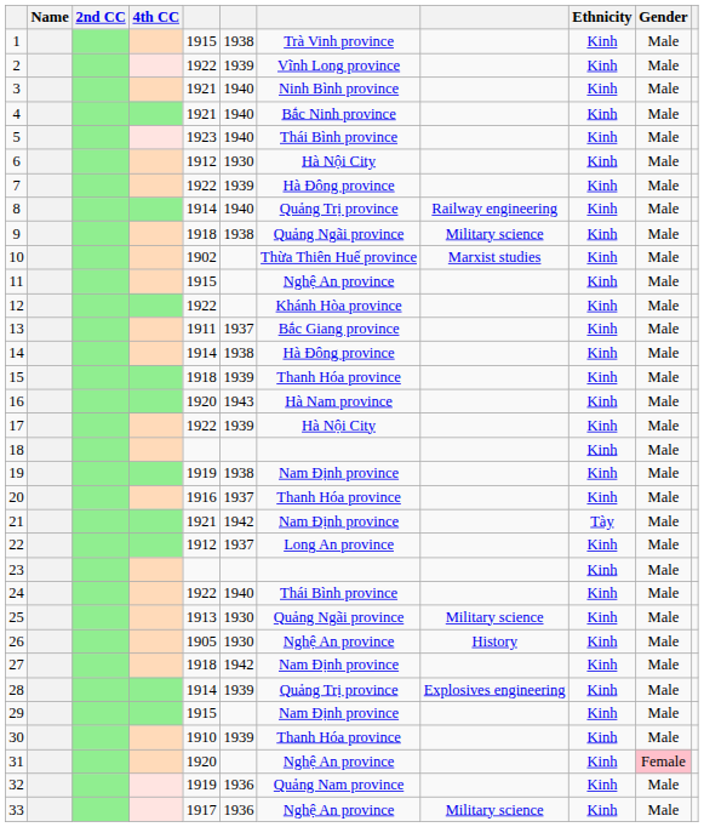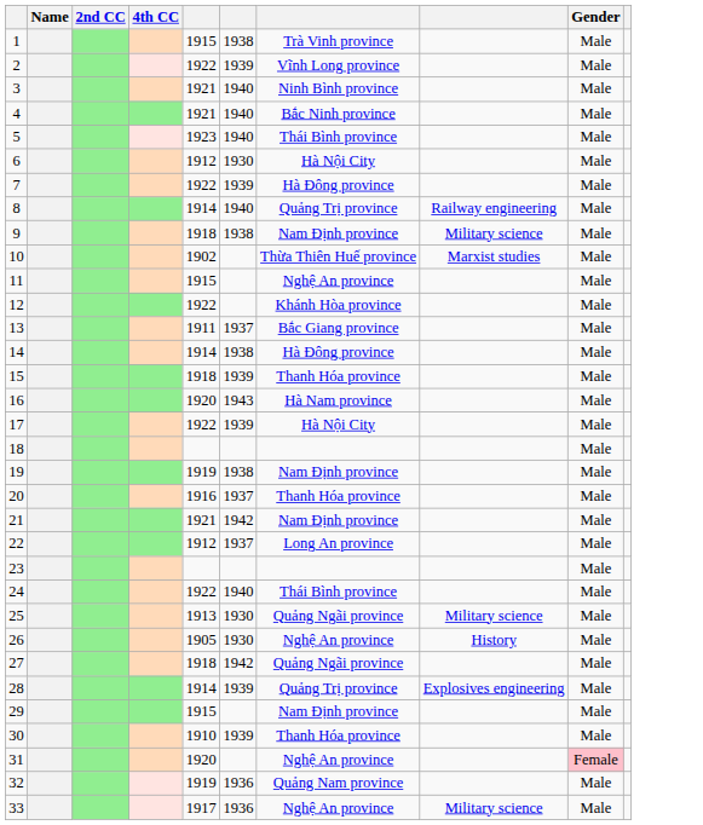 <table class="wikitable sortable" style=text-align:center>
 <tr>
 <th scope="col"></th>
 <th scope="col">Name</th>
 <th scope="col"><a href='#'>2nd CC</a></th>
 <th scope="col"><a href='#'>4th CC</a></th>
 <th scope="col"></th>
 <th scope="col"></th>
 <th scope="col"></th>
 <th scope="col"></th>
-<th scope="col">Ethnicity</th>
 <th scope="col">Gender</th>
 <th scope="col" class="unsortable"></th>
 </tr>
 <tr>
 <td>1</td>
 <th align="center" scope="row" style="font-weight:normal;"></th>
 <td bgcolor = LightGreen></td>
 <td bgcolor = PeachPuff></td>
 <td>1915</td>
 <td>1938</td>
 <td><a href='#'>Trà Vinh province</a></td>
 <td></td>
-<td><a href='#'>Kinh</a></td>
 <td>Male</td>
 <td></td>
 </tr>
 <tr>
 <td>2</td>
 <th align="center" scope="row" style="font-weight:normal;"></th>
 <td bgcolor = LightGreen></td>
 <td bgcolor = MistyRose></td>
 <td>1922</td>
 <td>1939</td>
 <td><a href='#'>Vĩnh Long province</a></td>
 <td></td>
-<td><a href='#'>Kinh</a></td>
 <td>Male</td>
 <td></td>
 </tr>
 <tr>
 <td>3</td>
 <th align="center" scope="row" style="font-weight:normal;"></th>
 <td bgcolor = LightGreen></td>
 <td bgcolor = PeachPuff></td>
 <td>1921</td>
 <td>1940</td>
 <td><a href='#'>Ninh Bình province</a></td>
 <td></td>
-<td><a href='#'>Kinh</a></td>
 <td>Male</td>
 <td></td>
 </tr>
 <tr>
 <td>4</td>
 <th align="center" scope="row" style="font-weight:normal;"></th>
 <td bgcolor = LightGreen></td>
 <td bgcolor = LightGreen></td>
 <td>1921</td>
 <td>1940</td>
 <td><a href='#'>Bắc Ninh province</a></td>
 <td></td>
-<td><a href='#'>Kinh</a></td>
 <td>Male</td>
 <td></td>
 </tr>
 <tr>
 <td>5</td>
 <th align="center" scope="row" style="font-weight:normal;"></th>
 <td bgcolor = LightGreen></td>
 <td bgcolor = MistyRose></td>
 <td>1923</td>
 <td>1940</td>
 <td><a href='#'>Thái Bình province</a></td>
 <td></td>
-<td><a href='#'>Kinh</a></td>
 <td>Male</td>
 <td></td>
 </tr>
 <tr>
 <td>6</td>
 <th align="center" scope="row" style="font-weight:normal;"></th>
 <td bgcolor = LightGreen></td>
 <td bgcolor = PeachPuff></td>
 <td>1912</td>
 <td>1930</td>
 <td><a href='#'>Hà Nội City</a></td>
 <td></td>
-<td><a href='#'>Kinh</a></td>
 <td>Male</td>
 <td></td>
 </tr>
 <tr>
 <td>7</td>
 <th align="center" scope="row" style="font-weight:normal;"></th>
 <td bgcolor = LightGreen></td>
 <td bgcolor = PeachPuff></td>
 <td>1922</td>
 <td>1939</td>
 <td><a href='#'>Hà Đông province</a></td>
 <td></td>
-<td><a href='#'>Kinh</a></td>
 <td>Male</td>
 <td></td>
 </tr>
 <tr>
 <td>8</td>
 <th align="center" scope="row" style="font-weight:normal;"></th>
 <td bgcolor = LightGreen></td>
 <td bgcolor = LightGreen></td>
 <td>1914</td>
 <td>1940</td>
 <td><a href='#'>Quảng Trị province</a></td>
 <td><a href='#'>Railway engineering</a></td>
-<td><a href='#'>Kinh</a></td>
 <td>Male</td>
 <td></td>
 </tr>
 <tr>
 <td>9</td>
 <th align="center" scope="row" style="font-weight:normal;"></th>
 <td bgcolor = LightGreen></td>
 <td bgcolor = PeachPuff></td>
 <td>1918</td>
 <td>1938</td>
-<td><a href='#'>Quảng Ngãi province</a></td>
+<td><a href='#'>Nam Định province</a></td>
 <td><a href='#'>Military science</a></td>
-<td><a href='#'>Kinh</a></td>
 <td>Male</td>
 <td></td>
 </tr>
 <tr>
 <td>10</td>
 <th align="center" scope="row" style="font-weight:normal;"></th>
 <td bgcolor = LightGreen></td>
 <td bgcolor = PeachPuff></td>
 <td>1902</td>
 <td></td>
 <td><a href='#'>Thừa Thiên Huế province</a></td>
 <td><a href='#'>Marxist studies</a></td>
-<td><a href='#'>Kinh</a></td>
 <td>Male</td>
 <td></td>
 </tr>
 <tr>
 <td>11</td>
 <th align="center" scope="row" style="font-weight:normal;"></th>
 <td bgcolor = LightGreen></td>
 <td bgcolor = PeachPuff></td>
 <td>1915</td>
 <td></td>
 <td><a href='#'>Nghệ An province</a></td>
 <td></td>
-<td><a href='#'>Kinh</a></td>
 <td>Male</td>
 <td></td>
 </tr>
 <tr>
 <td>12</td>
 <th align="center" scope="row" style="font-weight:normal;"></th>
 <td bgcolor = LightGreen></td>
 <td bgcolor = LightGreen></td>
 <td>1922</td>
 <td></td>
 <td><a href='#'>Khánh Hòa province</a></td>
 <td></td>
-<td><a href='#'>Kinh</a></td>
 <td>Male</td>
 <td></td>
 </tr>
 <tr>
 <td>13</td>
 <th align="center" scope="row" style="font-weight:normal;"></th>
 <td bgcolor = LightGreen></td>
 <td bgcolor = PeachPuff></td>
 <td>1911</td>
 <td>1937</td>
 <td><a href='#'>Bắc Giang province</a></td>
 <td></td>
-<td><a href='#'>Kinh</a></td>
 <td>Male</td>
 <td></td>
 </tr>
 <tr>
 <td>14</td>
 <th align="center" scope="row" style="font-weight:normal;"></th>
 <td bgcolor = LightGreen></td>
 <td bgcolor = PeachPuff></td>
 <td>1914</td>
 <td>1938</td>
 <td><a href='#'>Hà Đông province</a></td>
 <td></td>
-<td><a href='#'>Kinh</a></td>
 <td>Male</td>
 <td></td>
 </tr>
 <tr>
 <td>15</td>
 <th align="center" scope="row" style="font-weight:normal;"></th>
 <td bgcolor = LightGreen></td>
 <td bgcolor = LightGreen></td>
 <td>1918</td>
 <td>1939</td>
 <td><a href='#'>Thanh Hóa province</a></td>
 <td></td>
-<td><a href='#'>Kinh</a></td>
 <td>Male</td>
 <td></td>
 </tr>
 <tr>
 <td>16</td>
 <th align="center" scope="row" style="font-weight:normal;"></th>
 <td bgcolor = LightGreen></td>
 <td bgcolor = LightGreen></td>
 <td>1920</td>
 <td>1943</td>
 <td><a href='#'>Hà Nam province</a></td>
 <td></td>
-<td><a href='#'>Kinh</a></td>
 <td>Male</td>
 <td></td>
 </tr>
 <tr>
 <td>17</td>
 <th align="center" scope="row" style="font-weight:normal;"></th>
 <td bgcolor = LightGreen></td>
 <td bgcolor = PeachPuff></td>
 <td>1922</td>
 <td>1939</td>
 <td><a href='#'>Hà Nội City</a></td>
 <td></td>
-<td><a href='#'>Kinh</a></td>
 <td>Male</td>
 <td></td>
 </tr>
 <tr>
 <td>18</td>
 <th align="center" scope="row" style="font-weight:normal;"></th>
 <td bgcolor = LightGreen></td>
 <td bgcolor = PeachPuff></td>
 <td></td>
 <td></td>
 <td></td>
 <td></td>
-<td><a href='#'>Kinh</a></td>
 <td>Male</td>
 <td></td>
 </tr>
 <tr>
 <td>19</td>
 <th align="center" scope="row" style="font-weight:normal;"></th>
 <td bgcolor = LightGreen></td>
 <td bgcolor = LightGreen></td>
 <td>1919</td>
 <td>1938</td>
 <td><a href='#'>Nam Định province</a></td>
 <td></td>
-<td><a href='#'>Kinh</a></td>
 <td>Male</td>
 <td></td>
 </tr>
 <tr>
 <td>20</td>
 <th align="center" scope="row" style="font-weight:normal;"></th>
 <td bgcolor = LightGreen></td>
 <td bgcolor = PeachPuff></td>
 <td>1916</td>
 <td>1937</td>
 <td><a href='#'>Thanh Hóa province</a></td>
 <td></td>
-<td><a href='#'>Kinh</a></td>
 <td>Male</td>
 <td></td>
 </tr>
 <tr>
 <td>21</td>
 <th align="center" scope="row" style="font-weight:normal;"></th>
 <td bgcolor = LightGreen></td>
 <td bgcolor = LightGreen></td>
 <td>1921</td>
 <td>1942</td>
 <td><a href='#'>Nam Định province</a></td>
 <td></td>
-<td><a href='#'>Tày</a></td>
 <td>Male</td>
 <td></td>
 </tr>
 <tr>
 <td>22</td>
 <th align="center" scope="row" style="font-weight:normal;"></th>
 <td bgcolor = LightGreen></td>
 <td bgcolor = LightGreen></td>
 <td>1912</td>
 <td>1937</td>
 <td><a href='#'>Long An province</a></td>
 <td></td>
-<td><a href='#'>Kinh</a></td>
 <td>Male</td>
 <td></td>
 </tr>
 <tr>
 <td>23</td>
 <th align="center" scope="row" style="font-weight:normal;"></th>
 <td bgcolor = LightGreen></td>
 <td bgcolor = PeachPuff></td>
 <td></td>
 <td></td>
 <td></td>
 <td></td>
-<td><a href='#'>Kinh</a></td>
 <td>Male</td>
 <td></td>
 </tr>
 <tr>
 <td>24</td>
 <th align="center" scope="row" style="font-weight:normal;"></th>
 <td bgcolor = LightGreen></td>
 <td bgcolor = PeachPuff></td>
 <td>1922</td>
 <td>1940</td>
 <td><a href='#'>Thái Bình province</a></td>
 <td></td>
-<td><a href='#'>Kinh</a></td>
 <td>Male</td>
 <td></td>
 </tr>
 <tr>
 <td>25</td>
 <th align="center" scope="row" style="font-weight:normal;"></th>
 <td bgcolor = LightGreen></td>
 <td bgcolor = PeachPuff></td>
 <td>1913</td>
 <td>1930</td>
 <td><a href='#'>Quảng Ngãi province</a></td>
 <td><a href='#'>Military science</a></td>
-<td><a href='#'>Kinh</a></td>
 <td>Male</td>
 <td></td>
 </tr>
 <tr>
 <td>26</td>
 <th align="center" scope="row" style="font-weight:normal;"></th>
 <td bgcolor = LightGreen></td>
 <td bgcolor = PeachPuff></td>
 <td>1905</td>
 <td>1930</td>
 <td><a href='#'>Nghệ An province</a></td>
 <td><a href='#'>History</a></td>
-<td><a href='#'>Kinh</a></td>
 <td>Male</td>
 <td></td>
 </tr>
 <tr>
 <td>27</td>
 <th align="center" scope="row" style="font-weight:normal;"></th>
 <td bgcolor = LightGreen></td>
 <td bgcolor = PeachPuff></td>
 <td>1918</td>
 <td>1942</td>
-<td><a href='#'>Nam Định province</a></td>
+<td><a href='#'>Quảng Ngãi province</a></td>
 <td></td>
-<td><a href='#'>Kinh</a></td>
 <td>Male</td>
 <td></td>
 </tr>
 <tr>
 <td>28</td>
 <th align="center" scope="row" style="font-weight:normal;"></th>
 <td bgcolor = LightGreen></td>
 <td bgcolor = LightGreen></td>
 <td>1914</td>
 <td>1939</td>
 <td><a href='#'>Quảng Trị province</a></td>
 <td><a href='#'>Explosives engineering</a></td>
-<td><a href='#'>Kinh</a></td>
 <td>Male</td>
 <td></td>
 </tr>
 <tr>
 <td>29</td>
 <th align="center" scope="row" style="font-weight:normal;"></th>
 <td bgcolor = LightGreen></td>
 <td bgcolor = LightGreen></td>
 <td>1915</td>
 <td></td>
 <td><a href='#'>Nam Định province</a></td>
 <td></td>
-<td><a href='#'>Kinh</a></td>
 <td>Male</td>
 <td></td>
 </tr>
 <tr>
 <td>30</td>
 <th align="center" scope="row" style="font-weight:normal;"></th>
 <td bgcolor = LightGreen></td>
 <td bgcolor = PeachPuff></td>
 <td>1910</td>
 <td>1939</td>
 <td><a href='#'>Thanh Hóa province</a></td>
 <td></td>
-<td><a href='#'>Kinh</a></td>
 <td>Male</td>
 <td></td>
 </tr>
 <tr>
 <td>31</td>
 <th align="center" scope="row" style="font-weight:normal;"></th>
 <td bgcolor = LightGreen></td>
 <td bgcolor = PeachPuff></td>
 <td>1920</td>
 <td></td>
 <td><a href='#'>Nghệ An province</a></td>
 <td></td>
-<td><a href='#'>Kinh</a></td>
 <td style="background: Pink">Female</td>
 <td></td>
 </tr>
 <tr>
 <td>32</td>
 <th align="center" scope="row" style="font-weight:normal;"></th>
 <td bgcolor = LightGreen></td>
 <td bgcolor = MistyRose></td>
 <td>1919</td>
 <td>1936</td>
 <td><a href='#'>Quảng Nam province</a></td>
 <td></td>
-<td><a href='#'>Kinh</a></td>
 <td>Male</td>
 <td></td>
 </tr>
 <tr>
 <td>33</td>
 <th align="center" scope="row" style="font-weight:normal;"></th>
 <td bgcolor = LightGreen></td>
 <td bgcolor = MistyRose></td>
 <td>1917</td>
 <td>1936</td>
 <td><a href='#'>Nghệ An province</a></td>
 <td><a href='#'>Military science</a></td>
-<td><a href='#'>Kinh</a></td>
 <td>Male</td>
 <td></td>
 </tr>
 </table>
